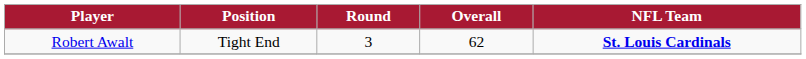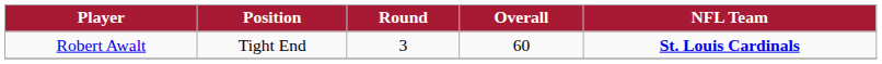 <table class="wikitable" width="65%">
 <tr>
 <th style="background:#A81933;color:#FFFFFF;">Player</th>
 <th style="background:#A81933;color:#FFFFFF;">Position</th>
 <th style="background:#A81933;color:#FFFFFF;">Round</th>
 <th style="background:#A81933;color:#FFFFFF;">Overall</th>
 <th style="background:#A81933;color:#FFFFFF;">NFL Team</th>
 </tr>
 <tr align="center" bgcolor="">
 <td><a href='#'>Robert Awalt</a></td>
 <td>Tight End</td>
 <td>3</td>
-<td>62</td>
+<td>60</td>
 <td><strong><a href='#'>St. Louis Cardinals</a></strong></td>
 </tr>
 <tr align="center" bgcolor="">
 </tr>
 </table>
